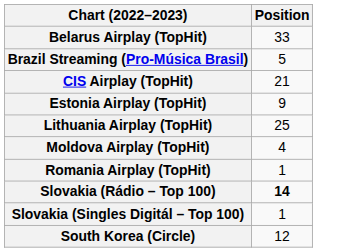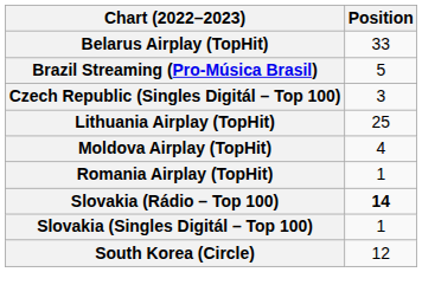 <table class="wikitable sortable plainrowheaders" style="text-align:center">
 <tr>
 <th scope="col">Chart (2022–2023)</th>
 <th scope="col">Position</th>
 </tr>
 <tr>
 <th scope="row">Belarus Airplay (TopHit)</th>
 <td>33</td>
 </tr>
 <tr>
 <th scope="row">Brazil Streaming (<a href='#'>Pro-Música Brasil</a>)</th>
 <td>5</td>
 </tr>
 <tr>
-<th scope="row"><a href='#'>CIS</a> Airplay (TopHit)</th>
-<td>21</td>
-</tr>
-<tr>
-<th scope="row">Estonia Airplay (TopHit)</th>
-<td>9</td>
+<th scope="row">Czech Republic (Singles Digitál – Top 100)</th>
+<td>3</td>
 </tr>
 <tr>
 <th scope="row">Lithuania Airplay (TopHit)</th>
 <td>25</td>
 </tr>
 <tr>
 <th scope="row">Moldova Airplay (TopHit)</th>
 <td>4</td>
 </tr>
 <tr>
 <th scope="row">Romania Airplay (TopHit)</th>
 <td>1</td>
 </tr>
 <tr>
 <th scope="row">Slovakia (Rádio – Top 100)</th>
 <td><strong>14</strong></td>
 </tr>
 <tr>
 <th scope="row">Slovakia (Singles Digitál – Top 100)</th>
 <td>1</td>
 </tr>
 <tr>
 <th scope="row">South Korea (Circle)</th>
 <td>12</td>
 </tr>
 </table>
